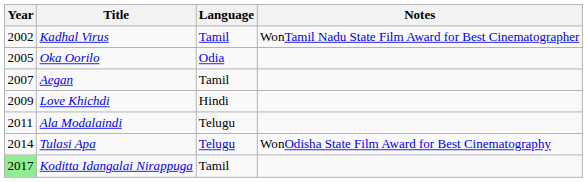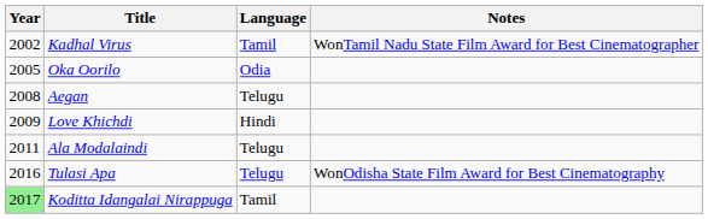 <table class="wikitable" style="font-size: 95%;">
 <tr>
 <th>Year</th>
 <th>Title</th>
 <th>Language</th>
 <th>Notes</th>
 </tr>
 <tr>
 <td>2002</td>
 <td><em><a href='#'>Kadhal Virus</a></em></td>
 <td><a href='#'>Tamil</a></td>
 <td>Won<a href='#'>Tamil Nadu State Film Award for Best Cinematographer</a></td>
 </tr>
 <tr>
 <td>2005</td>
 <td><em><a href='#'>Oka Oorilo</a></em></td>
 <td><a href='#'>Odia</a></td>
 <td></td>
 </tr>
 <tr>
-<td>2007</td>
+<td>2008</td>
 <td><em><a href='#'>Aegan</a></em></td>
-<td>Tamil</td>
+<td>Telugu</td>
 <td></td>
 </tr>
 <tr>
 <td>2009</td>
 <td><em><a href='#'>Love Khichdi</a></em></td>
 <td>Hindi</td>
 <td></td>
 </tr>
 <tr>
 <td>2011</td>
 <td><em><a href='#'>Ala Modalaindi</a></em></td>
 <td>Telugu</td>
 <td></td>
 </tr>
 <tr>
-<td>2014</td>
+<td>2016</td>
 <td><em><a href='#'>Tulasi Apa</a></em></td>
 <td><a href='#'>Telugu</a></td>
 <td>Won<a href='#'>Odisha State Film Award for Best Cinematography</a></td>
 </tr>
 <tr>
 <td style="background: lightgreen;">2017</td>
 <td><em><a href='#'>Koditta Idangalai Nirappuga</a></em></td>
 <td>Tamil</td>
 <td></td>
 </tr>
 </table>
